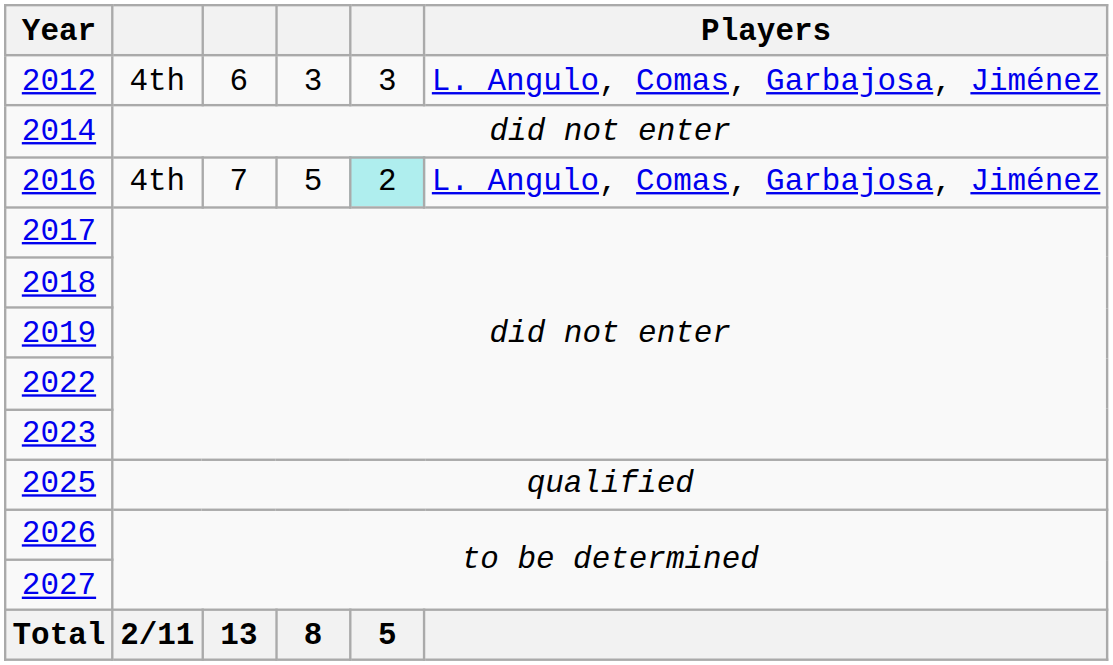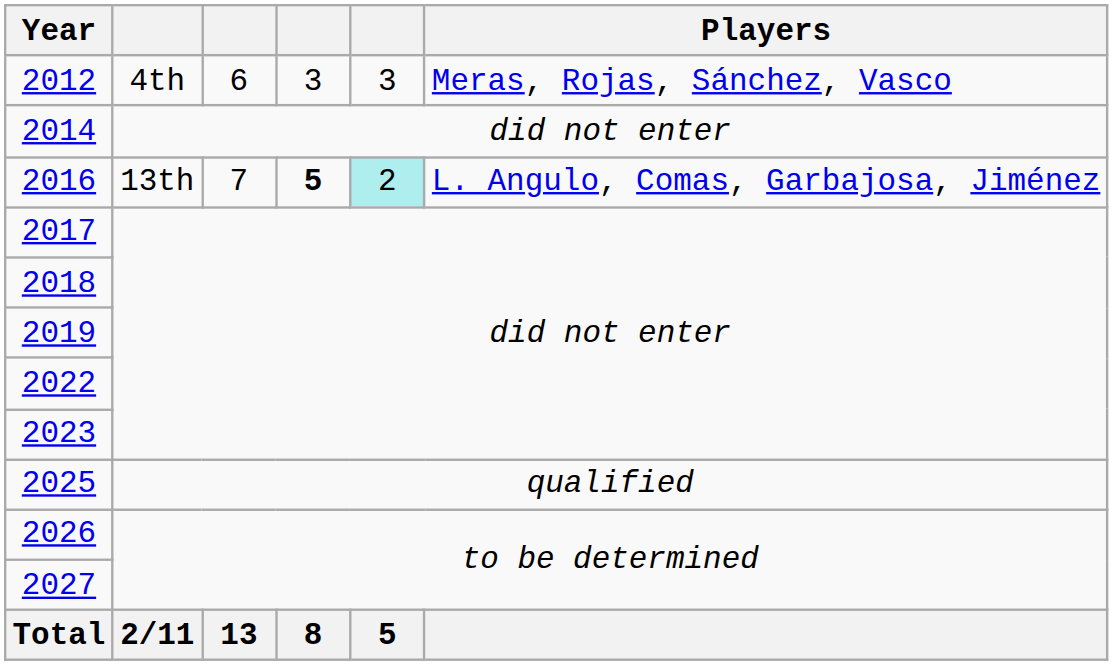 <table class="wikitable" style="text-align: center;">
 <tr>
 <th>Year</th>
 <th></th>
 <th width=25px></th>
 <th width=25px></th>
 <th width=25px></th>
 <th>Players</th>
 </tr>
 <tr>
 <td> <a href='#'>2012</a></td>
 <td>4th</td>
 <td>6</td>
 <td>3</td>
 <td>3</td>
-<td align=left><a href='#'>L. Angulo</a>, <a href='#'>Comas</a>, <a href='#'>Garbajosa</a>, <a href='#'>Jiménez</a></td>
+<td align=left><a href='#'>Meras</a>, <a href='#'>Rojas</a>, <a href='#'>Sánchez</a>, <a href='#'>Vasco</a></td>
 </tr>
 <tr>
 <td> <a href='#'>2014</a></td>
 <td colspan=5><em>did not enter</em></td>
 </tr>
 <tr>
 <td> <a href='#'>2016</a></td>
-<td>4th</td>
+<td>13th</td>
 <td>7</td>
-<td>5</td>
+<td><strong>5</strong></td>
 <td style="background: paleturquoise;">2</td>
 <td align=left><a href='#'>L. Angulo</a>, <a href='#'>Comas</a>, <a href='#'>Garbajosa</a>, <a href='#'>Jiménez</a></td>
 </tr>
 <tr>
 <td> <a href='#'>2017</a></td>
 <td colspan=5 rowspan=5><em>did not enter</em></td>
 </tr>
 <tr>
 <td> <a href='#'>2018</a></td>
 </tr>
 <tr>
 <td> <a href='#'>2019</a></td>
 </tr>
 <tr>
 <td> <a href='#'>2022</a></td>
 </tr>
 <tr>
 <td> <a href='#'>2023</a></td>
 </tr>
 <tr>
 <td> <a href='#'>2025</a></td>
 <td colspan=5><em>qualified</em></td>
 </tr>
 <tr>
 <td> <a href='#'>2026</a></td>
 <td colspan=5 rowspan=2><em>to be determined</em></td>
 </tr>
 <tr>
 <td> <a href='#'>2027</a></td>
 </tr>
 <tr>
 <th><strong>Total</strong></th>
 <th>2/11</th>
 <th>13</th>
 <th>8</th>
 <th>5</th>
 <th></th>
 </tr>
 </table>
